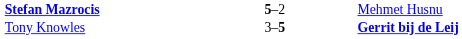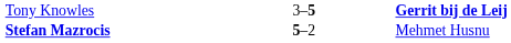 <table width="50%" cellspacing="1">
 <tr>
 <th width=35%></th>
 <th width=30%></th>
 <th width=35%></th>
 </tr>
 <tr>
+<td> <a href='#'>Tony Knowles</a></td>
+<td align="center">3–<strong>5</strong></td>
+<td> <strong><a href='#'>Gerrit bij de Leij</a></strong></td>
+</tr>
+<tr>
 <td> <strong><a href='#'>Stefan Mazrocis</a></strong></td>
 <td align="center"><strong>5</strong>–2</td>
 <td> <a href='#'>Mehmet Husnu</a></td>
 </tr>
-<tr>
-<td> <a href='#'>Tony Knowles</a></td>
-<td align="center">3–<strong>5</strong></td>
-<td> <strong><a href='#'>Gerrit bij de Leij</a></strong></td>
-</tr>
 </table>
